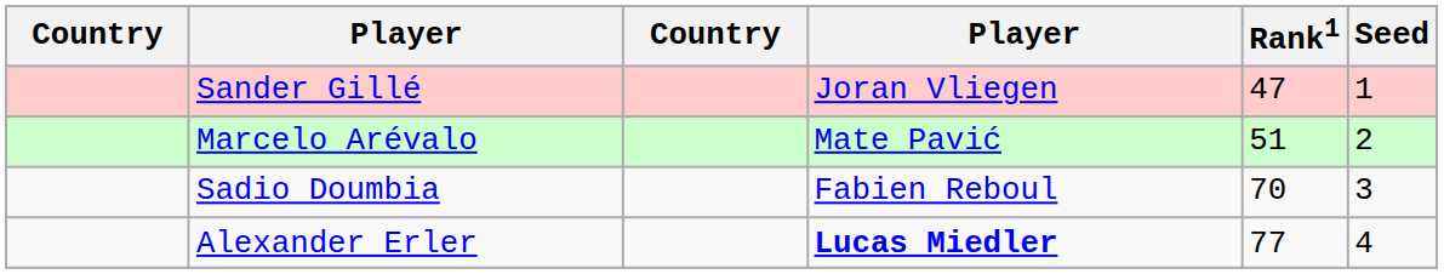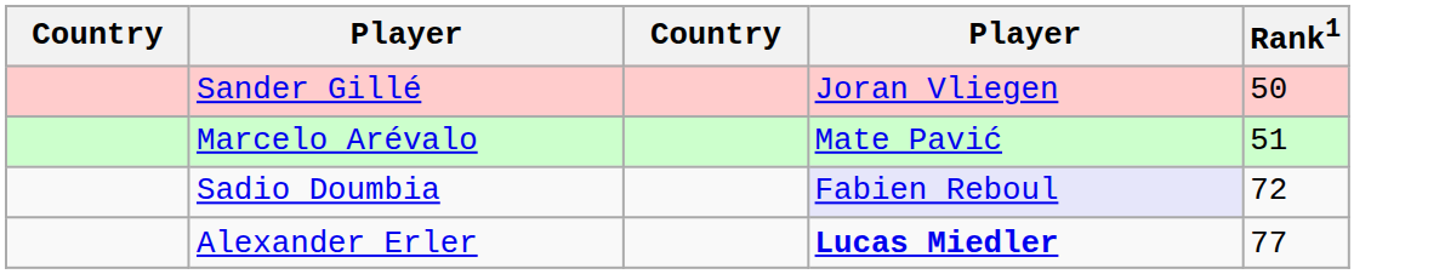 <table class="sortable wikitable">
 <tr>
 <th width="70">Country</th>
 <th width="175">Player</th>
 <th width="70">Country</th>
 <th width="175">Player</th>
 <th>Rank<sup>1</sup></th>
-<th>Seed</th>
 </tr>
 <tr bgcolor=#fcc>
 <td></td>
 <td><a href='#'>Sander Gillé</a></td>
 <td></td>
 <td><a href='#'>Joran Vliegen</a></td>
-<td>47</td>
-<td>1</td>
+<td>50</td>
 </tr>
 <tr bgcolor=#cfc>
 <td></td>
 <td><a href='#'>Marcelo Arévalo</a></td>
 <td></td>
 <td><a href='#'>Mate Pavić</a></td>
 <td>51</td>
-<td>2</td>
 </tr>
 <tr>
 <td></td>
 <td><a href='#'>Sadio Doumbia</a></td>
 <td></td>
-<td><a href='#'>Fabien Reboul</a></td>
-<td>70</td>
-<td>3</td>
+<td style="background: lavender;"><a href='#'>Fabien Reboul</a></td>
+<td>72</td>
 </tr>
 <tr>
 <td></td>
 <td><a href='#'>Alexander Erler</a></td>
 <td></td>
 <td><strong><a href='#'>Lucas Miedler</a></strong></td>
 <td>77</td>
-<td>4</td>
 </tr>
 </table>
